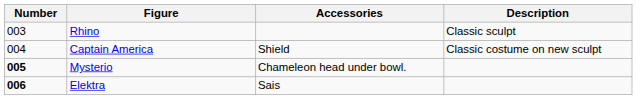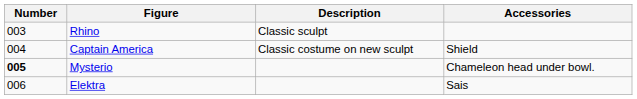 <table class="wikitable" width="70%">
 <tr>
 <th width=10%>Number</th>
 <th width=30%>Figure</th>
+<th width=30%>Description</th>
 <th width=30%>Accessories</th>
-<th width=30%>Description</th>
 </tr>
 <tr>
 <td>003</td>
 <td><a href='#'>Rhino</a></td>
+<td>Classic sculpt</td>
 <td></td>
-<td>Classic sculpt</td>
 </tr>
 <tr>
 <td>004</td>
 <td><a href='#'>Captain America</a></td>
+<td>Classic costume on new sculpt</td>
 <td>Shield</td>
-<td>Classic costume on new sculpt</td>
 </tr>
 <tr>
 <td><strong>005</strong></td>
 <td><a href='#'>Mysterio</a></td>
+<td></td>
 <td>Chameleon head under bowl.</td>
-<td></td>
 </tr>
 <tr>
-<td><strong>006</strong></td>
+<td>006</td>
 <td><a href='#'>Elektra</a></td>
+<td></td>
 <td>Sais</td>
-<td></td>
 </tr>
 </table>
